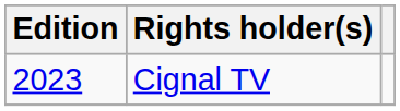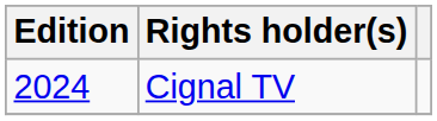 <table class="wikitable">
 <tr>
 <th scope="col">Edition</th>
 <th scope="col">Rights holder(s)</th>
 <th scope="col"></th>
 </tr>
 <tr>
-<td><a href='#'>2023</a></td>
+<td><a href='#'>2024</a></td>
 <td><a href='#'>Cignal TV</a></td>
 <td></td>
 </tr>
 <tr>
 </tr>
 </table>
